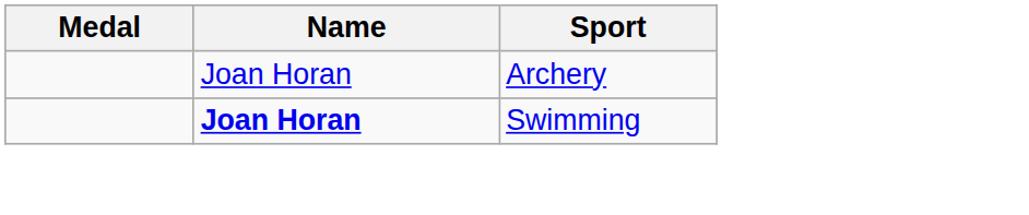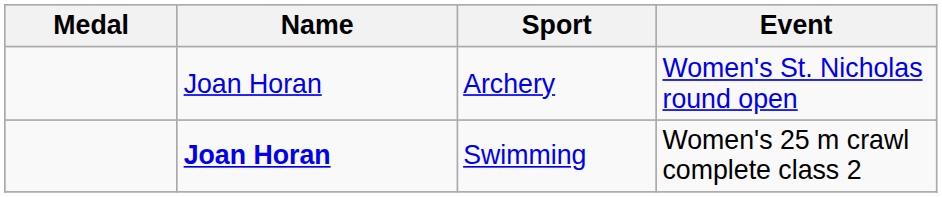 <table class="wikitable">
 <tr>
 <th style="width:6em">Medal</th>
 <th style="width:10em">Name</th>
 <th style="width:7em">Sport</th>
+<th style="width:10em">Event</th>
 </tr>
 <tr>
 <td></td>
 <td><a href='#'>Joan Horan</a></td>
 <td><a href='#'>Archery</a></td>
+<td><a href='#'>Women's St. Nicholas round open</a></td>
 </tr>
 <tr>
 <td></td>
 <td><strong><a href='#'>Joan Horan</a></strong></td>
 <td><a href='#'>Swimming</a></td>
+<td>Women's 25 m crawl complete class 2</td>
 </tr>
 </table>
